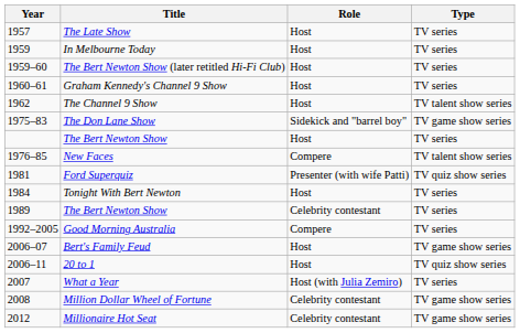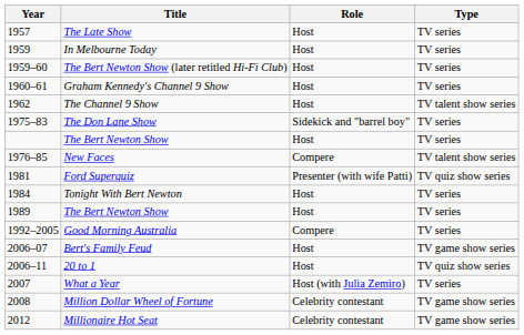 <table class="wikitable">
 <tr>
 <th>Year</th>
 <th>Title</th>
 <th>Role</th>
 <th>Type</th>
 </tr>
 <tr>
 <td>1957</td>
 <td><em><a href='#'>The Late Show</a></em></td>
 <td>Host</td>
 <td>TV series</td>
 </tr>
 <tr>
 <td>1959</td>
 <td><em>In Melbourne Today</em></td>
 <td>Host</td>
 <td>TV series</td>
 </tr>
 <tr>
 <td>1959–60</td>
 <td><em><a href='#'>The Bert Newton Show</a></em> (later retitled <em>Hi-Fi Club</em>)</td>
 <td>Host</td>
 <td>TV series</td>
 </tr>
 <tr>
 <td>1960–61</td>
 <td><em>Graham Kennedy's Channel 9 Show</em></td>
 <td>Host</td>
 <td>TV series</td>
 </tr>
 <tr>
 <td>1962</td>
 <td><em>The Channel 9 Show</em></td>
 <td>Host</td>
 <td>TV talent show series</td>
 </tr>
 <tr>
 <td>1975–83</td>
 <td><em><a href='#'>The Don Lane Show</a></em></td>
 <td>Sidekick and "barrel boy"</td>
-<td>TV game show series</td>
+<td>TV series</td>
 </tr>
 <tr>
 <td></td>
 <td><em><a href='#'>The Bert Newton Show</a></em></td>
 <td>Host</td>
 <td>TV series</td>
 </tr>
 <tr>
 <td>1976–85</td>
 <td><em><a href='#'>New Faces</a></em></td>
 <td>Compere</td>
 <td>TV talent show series</td>
 </tr>
 <tr>
 <td>1981</td>
 <td><em><a href='#'>Ford Superquiz</a></em></td>
 <td>Presenter (with wife Patti)</td>
 <td>TV quiz show series</td>
 </tr>
 <tr>
 <td>1984</td>
 <td><em>Tonight With Bert Newton</em></td>
 <td>Host</td>
 <td>TV series</td>
 </tr>
 <tr>
 <td>1989</td>
 <td><em><a href='#'>The Bert Newton Show</a></em></td>
-<td>Celebrity contestant</td>
+<td>Host</td>
 <td>TV series</td>
 </tr>
 <tr>
 <td>1992–2005</td>
 <td><em><a href='#'>Good Morning Australia</a></em></td>
 <td>Compere</td>
 <td>TV series</td>
 </tr>
 <tr>
 <td>2006–07</td>
 <td><em><a href='#'>Bert's Family Feud</a></em></td>
 <td>Host</td>
 <td>TV game show series</td>
 </tr>
 <tr>
 <td>2006–11</td>
 <td><em><a href='#'>20 to 1</a></em></td>
 <td>Host</td>
 <td>TV quiz show series</td>
 </tr>
 <tr>
 <td>2007</td>
 <td><em><a href='#'>What a Year</a></em></td>
 <td>Host (with <a href='#'>Julia Zemiro</a>)</td>
 <td>TV series</td>
 </tr>
 <tr>
 <td>2008</td>
 <td><em><a href='#'>Million Dollar Wheel of Fortune</a></em></td>
 <td>Celebrity contestant</td>
 <td>TV game show series</td>
 </tr>
 <tr>
 <td>2012</td>
 <td><em><a href='#'>Millionaire Hot Seat</a></em></td>
 <td>Celebrity contestant</td>
 <td>TV game show series</td>
 </tr>
 </table>
